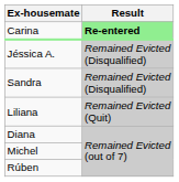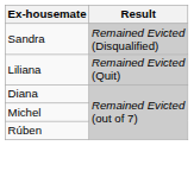 <table class="wikitable"  style="font-size:90%;">
 <tr>
 <th>Ex-housemate</th>
 <th>Result</th>
-</tr>
-<tr style="border-bottom:3px solid #90EE90;">
-<td>Carina</td>
-<td style="background:#90EE90; "><strong>Re-entered</strong><br></td>
-</tr>
-<tr>
-<td>Jéssica A.</td>
-<td style="background:#ccc; "><em>Remained Evicted</em><br>(Disqualified)</td>
 </tr>
 <tr>
 <td>Sandra</td>
 <td style="background:#ccc; "><em>Remained Evicted</em><br>(Disqualified)</td>
 </tr>
 <tr>
 <td>Liliana</td>
 <td style="background:#ccc; "><em>Remained Evicted</em><br>(Quit)</td>
 </tr>
 <tr>
 <td>Diana</td>
 <td rowspan=3 style="background:#ccc; "><em>Remained Evicted</em><br>(out of 7)</td>
 </tr>
 <tr>
 <td>Michel</td>
 </tr>
 <tr>
 <td>Rúben</td>
 </tr>
 </table>
